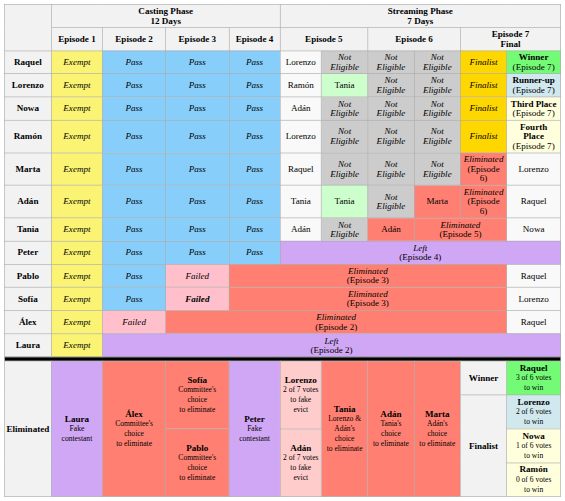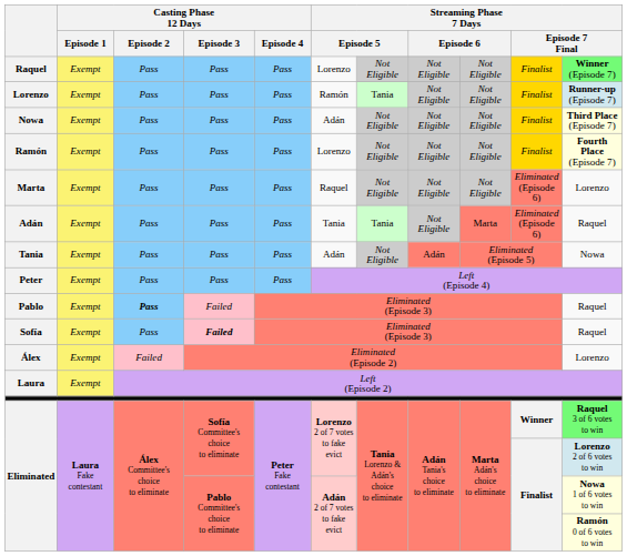 <table class="wikitable"  style="font-size: 90%; text-align:center; width:100%; line-height:15px;">
 <tr>
 <th colspan="2" rowspan="2"></th>
 <th colspan="4">Casting Phase<br>12 Days</th>
 <th colspan="6">Streaming Phase<br>7 Days</th>
 </tr>
 <tr>
 <th>Episode 1</th>
 <th>Episode 2</th>
 <th>Episode 3</th>
 <th>Episode 4</th>
 <th colspan="2">Episode 5</th>
 <th colspan="2">Episode 6</th>
 <th colspan="2">Episode 7<br>Final</th>
 </tr>
 <tr>
 <th colspan="2">Raquel</th>
 <td style="background:#FBF373;"><em>Exempt</em></td>
 <td style="background:#87CEFA"><em>Pass</em></td>
 <td style="background:#87CEFA"><em>Pass</em></td>
 <td style="background:#87CEFA"><em>Pass</em></td>
 <td>Lorenzo</td>
 <td style="background:#CCC"><em>Not<br>Eligible</em></td>
 <td style="background:#CCC"><em>Not<br>Eligible</em></td>
 <td style="background:#CCC"><em>Not<br>Eligible</em></td>
 <td style="background:#FFD700;"><em>Finalist</em></td>
 <td style="background:#73FB76;"><strong>Winner</strong><br>(Episode 7)</td>
 </tr>
 <tr>
 <th colspan="2">Lorenzo</th>
 <td style="background:#FBF373;"><em>Exempt</em></td>
 <td style="background:#87CEFA"><em>Pass</em></td>
 <td style="background:#87CEFA"><em>Pass</em></td>
 <td style="background:#87CEFA"><em>Pass</em></td>
 <td>Ramón</td>
 <td style="background:#CCFFCC;">Tania</td>
 <td style="background:#CCC"><em>Not<br>Eligible</em></td>
 <td style="background:#CCC"><em>Not<br>Eligible</em></td>
 <td style="background:#FFD700;"><em>Finalist</em></td>
 <td style="background:#D1E8EF;"><strong>Runner-up</strong><br>(Episode 7)</td>
 </tr>
 <tr>
 <th colspan="2">Nowa</th>
 <td style="background:#FBF373;"><em>Exempt</em></td>
 <td style="background:#87CEFA"><em>Pass</em></td>
 <td style="background:#87CEFA"><em>Pass</em></td>
 <td style="background:#87CEFA"><em>Pass</em></td>
 <td>Adán</td>
 <td style="background:#CCC"><em>Not<br>Eligible</em></td>
 <td style="background:#CCC"><em>Not<br>Eligible</em></td>
 <td style="background:#CCC"><em>Not<br>Eligible</em></td>
 <td style="background:#FFD700;"><em>Finalist</em></td>
 <td style="background:#ffffdd;"><strong>Third Place</strong><br>(Episode 7)</td>
 </tr>
 <tr>
 <th colspan="2">Ramón</th>
 <td style="background:#FBF373;"><em>Exempt</em></td>
 <td style="background:#87CEFA"><em>Pass</em></td>
 <td style="background:#87CEFA"><em>Pass</em></td>
 <td style="background:#87CEFA"><em>Pass</em></td>
 <td>Lorenzo</td>
 <td style="background:#CCC"><em>Not<br>Eligible</em></td>
 <td style="background:#CCC"><em>Not<br>Eligible</em></td>
 <td style="background:#CCC"><em>Not<br>Eligible</em></td>
 <td style="background:#FFD700;"><em>Finalist</em></td>
 <td style="background:#ffffdd;"><strong>Fourth Place</strong><br>(Episode 7)</td>
 </tr>
 <tr>
 <th colspan="2">Marta</th>
 <td style="background:#FBF373;"><em>Exempt</em></td>
 <td style="background:#87CEFA"><em>Pass</em></td>
 <td style="background:#87CEFA"><em>Pass</em></td>
 <td style="background:#87CEFA"><em>Pass</em></td>
 <td>Raquel</td>
 <td style="background:#CCC"><em>Not<br>Eligible</em></td>
 <td style="background:#CCC"><em>Not<br>Eligible</em></td>
 <td style="background:#CCC"><em>Not<br>Eligible</em></td>
 <td style="background:#ff8072;"><em>Eliminated</em><br>(Episode 6)</td>
 <td>Lorenzo</td>
 </tr>
 <tr>
 <th colspan="2">Adán</th>
 <td style="background:#FBF373;"><em>Exempt</em></td>
 <td style="background:#87CEFA"><em>Pass</em></td>
 <td style="background:#87CEFA"><em>Pass</em></td>
 <td style="background:#87CEFA"><em>Pass</em></td>
 <td>Tania</td>
 <td style="background:#CCFFCC;">Tania</td>
 <td style="background:#CCC"><em>Not<br>Eligible</em></td>
 <td style="background:#ff8072">Marta</td>
 <td style="background:#ff8072;"><em>Eliminated</em><br>(Episode 6)</td>
 <td>Raquel</td>
 </tr>
 <tr>
 <th colspan="2">Tania</th>
 <td style="background:#FBF373;"><em>Exempt</em></td>
 <td style="background:#87CEFA"><em>Pass</em></td>
 <td style="background:#87CEFA"><em>Pass</em></td>
 <td style="background:#87CEFA"><em>Pass</em></td>
 <td>Adán</td>
 <td style="background:#CCC"><em>Not<br>Eligible</em></td>
 <td style="background:#ff8072">Adán</td>
 <td style="background:#ff8072;" colspan="2"><em>Eliminated</em><br>(Episode 5)</td>
 <td>Nowa</td>
 </tr>
 <tr>
 <th colspan="2">Peter</th>
 <td style="background:#FBF373;"><em>Exempt</em></td>
 <td style="background:#87CEFA"><em>Pass</em></td>
 <td style="background:#87CEFA"><em>Pass</em></td>
 <td style="background:#87CEFA"><em>Pass</em></td>
 <td style="background:#D0A7F4;" colspan="6"><em>Left</em><br>(Episode 4)</td>
 </tr>
 <tr>
 <th colspan="2">Pablo</th>
 <td style="background:#FBF373;"><em>Exempt</em></td>
-<td style="background:#87CEFA"><em>Pass</em></td>
+<td style="background:#87CEFA"><strong><em>Pass</em></strong></td>
 <td style="background:pink"><em>Failed</em></td>
 <td style="background:#ff8072;" colspan="6"><em>Eliminated</em><br>(Episode 3)</td>
 <td>Raquel</td>
 </tr>
 <tr>
 <th colspan="2">Sofía</th>
 <td style="background:#FBF373;"><em>Exempt</em></td>
 <td style="background:#87CEFA"><em>Pass</em></td>
 <td style="background:pink"><strong><em>Failed</em></strong></td>
 <td style="background:#ff8072;" colspan="6"><em>Eliminated</em><br>(Episode 3)</td>
-<td>Lorenzo</td>
+<td>Raquel</td>
 </tr>
 <tr>
 <th colspan="2">Álex</th>
 <td style="background:#FBF373;"><em>Exempt</em></td>
 <td style="background:pink"><em>Failed</em></td>
 <td style="background:#ff8072;" colspan="7"><em>Eliminated</em><br>(Episode 2)</td>
-<td>Raquel</td>
+<td>Lorenzo</td>
 </tr>
 <tr>
 <th colspan="2">Laura</th>
 <td style="background:#FBF373;"><em>Exempt</em></td>
 <td style="background:#D0A7F4;" colspan="9"><em>Left</em><br>(Episode 2)</td>
 </tr>
 <tr>
 <th colspan="12" style="background:black"></th>
 </tr>
 <tr>
 <th rowspan="4" colspan="2">Eliminated</th>
 <td rowspan="4" style="background:#D0A7F4"><strong>Laura</strong> <br><small>Fake contestant</small></td>
 <td rowspan="4" style="background:#ff8072"><strong>Álex</strong><br><small>Committee's choice<br>to eliminate</small></td>
 <td rowspan="2" style="background:#ff8072"><strong>Sofía</strong><br><small>Committee's choice<br>to eliminate</small></td>
 <td rowspan="4" style="background:#D0A7F4"><strong>Peter</strong> <br><small>Fake contestant</small></td>
 <td rowspan="2" style="background:#FCC"><strong>Lorenzo</strong><br><small>2 of 7 votes<br>to fake evict</small></td>
 <td rowspan="4" style="background:#ff8072"><strong>Tania</strong><br><small>Lorenzo &<br>Adán's choice<br>to eliminate</small></td>
 <td rowspan="4" style="background:#ff8072"><strong>Adán</strong><br><small>Tania's choice<br>to eliminate</small></td>
 <td rowspan="4" style="background:#ff8072"><strong>Marta</strong><br><small>Adán's choice<br>to eliminate</small></td>
 <th>Winner</th>
 <td style="background:#73FB76"><strong>Raquel</strong><br><small>3 of 6 votes<br>to win</small></td>
 </tr>
 <tr>
 <th rowspan="3">Finalist</th>
 <td style="background:#D1E8EF"><strong>Lorenzo</strong><br><small>2 of 6 votes<br>to win</small></td>
 </tr>
 <tr>
 <td rowspan="2" style="background:#ff8072"><strong>Pablo</strong><br><small>Committee's choice<br>to eliminate</small></td>
 <td rowspan="2" style="background:#FCC"><strong>Adán</strong><br><small>2 of 7 votes<br>to fake evict</small></td>
 <td style="background:#ffffdd"><strong>Nowa</strong><br><small>1 of 6 votes<br>to win</small></td>
 </tr>
 <tr>
 <td style="background:#ffffdd"><strong>Ramón</strong><br><small>0 of 6 votes<br>to win</small></td>
 </tr>
 </table>
